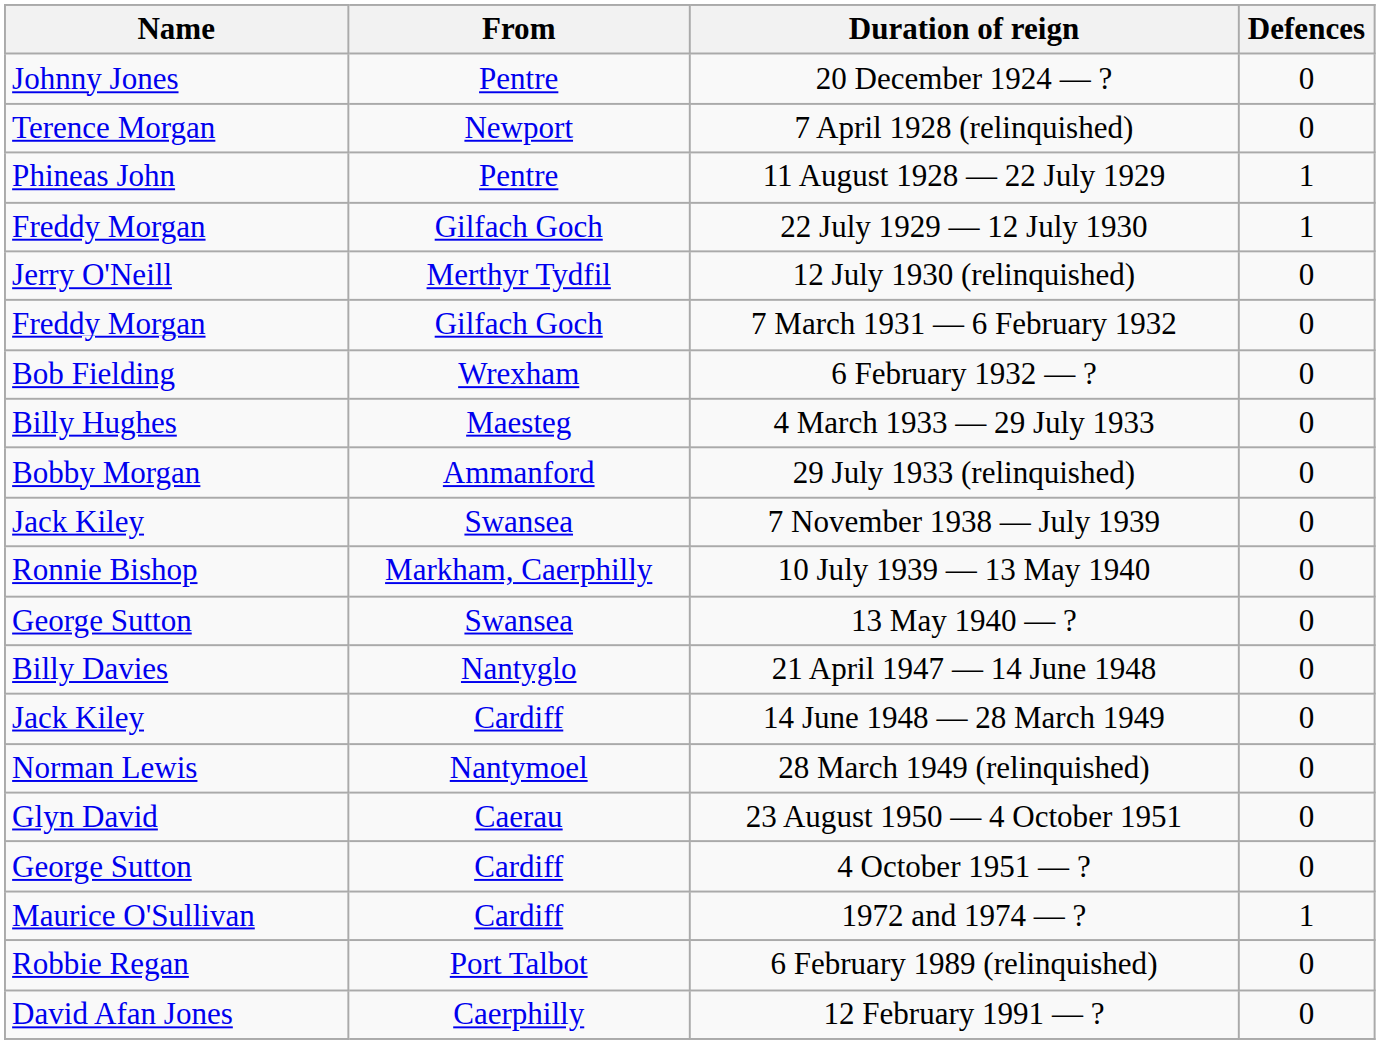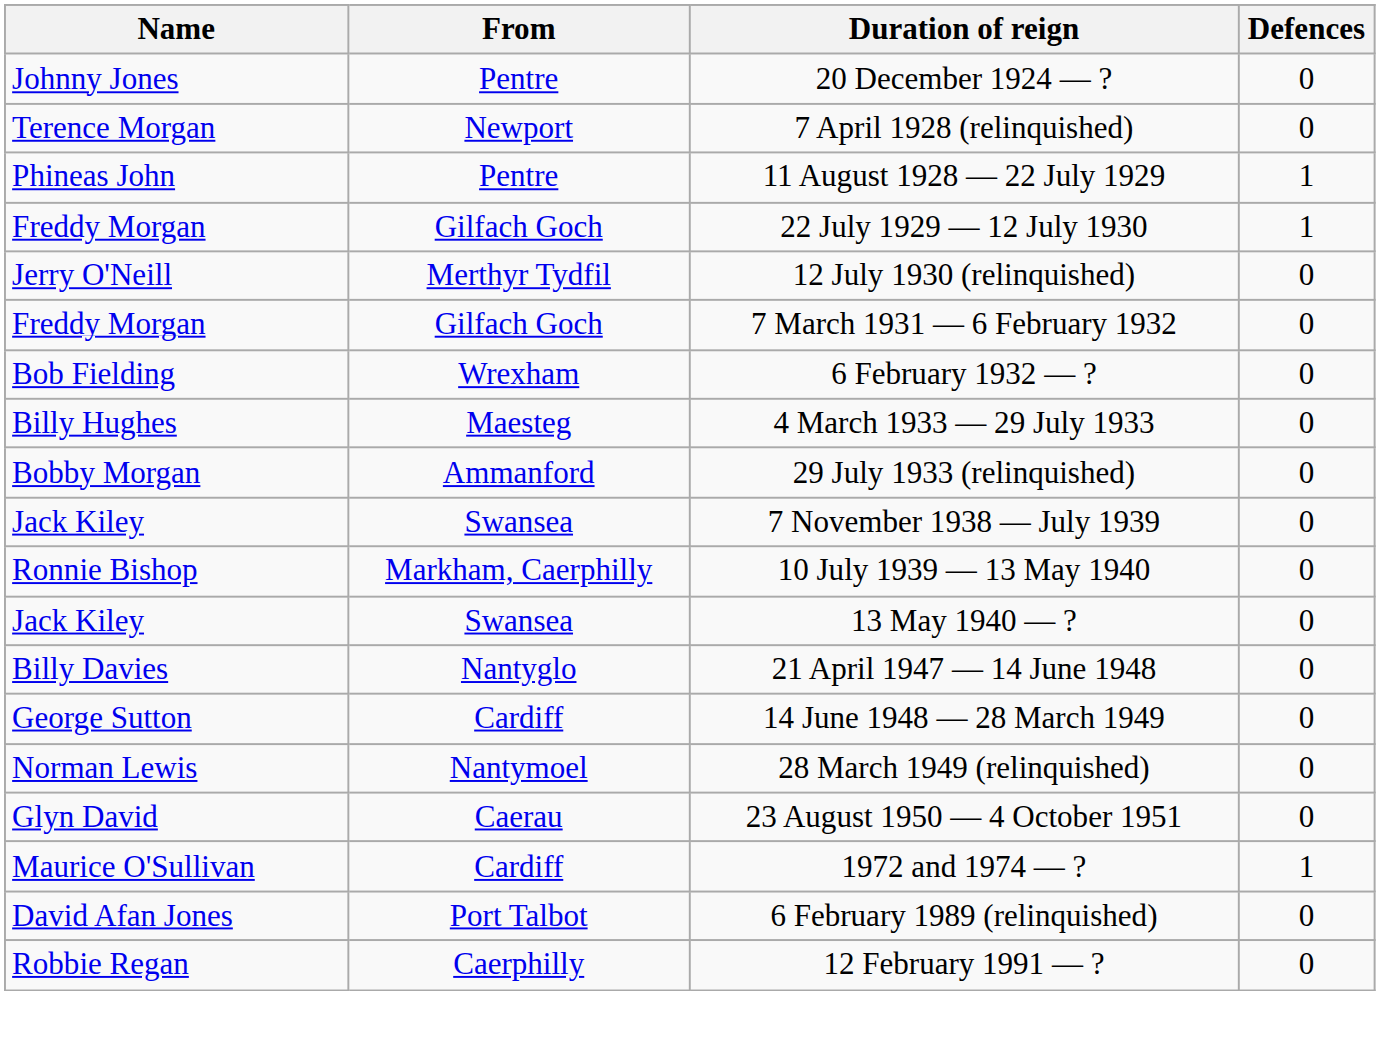 <table class="wikitable" style="width:80%;">
 <tr>
 <th style="width:25%;">Name</th>
 <th style="width:25%;">From</th>
 <th style="width:40%;">Duration of reign</th>
 <th style="width:10%;">Defences</th>
 </tr>
 <tr align=center>
 <td align=left><a href='#'>Johnny Jones</a></td>
 <td><a href='#'>Pentre</a></td>
 <td>20 December 1924 — ?</td>
 <td>0</td>
 </tr>
 <tr align=center>
 <td align=left><a href='#'>Terence Morgan</a></td>
 <td><a href='#'>Newport</a></td>
 <td>7 April 1928 (relinquished)</td>
 <td>0</td>
 </tr>
 <tr align=center>
 <td align=left><a href='#'>Phineas John</a></td>
 <td><a href='#'>Pentre</a></td>
 <td>11 August 1928 — 22 July 1929</td>
 <td>1</td>
 </tr>
 <tr align=center>
 <td align=left><a href='#'>Freddy Morgan</a></td>
 <td><a href='#'>Gilfach Goch</a></td>
 <td>22 July 1929 — 12 July 1930</td>
 <td>1</td>
 </tr>
 <tr align=center>
 <td align=left><a href='#'>Jerry O'Neill</a></td>
 <td><a href='#'>Merthyr Tydfil</a></td>
 <td>12 July 1930 (relinquished)</td>
 <td>0</td>
 </tr>
 <tr align=center>
 <td align=left><a href='#'>Freddy Morgan</a></td>
 <td><a href='#'>Gilfach Goch</a></td>
 <td>7 March 1931 — 6 February 1932</td>
 <td>0</td>
 </tr>
 <tr align=center>
 <td align=left><a href='#'>Bob Fielding</a></td>
 <td><a href='#'>Wrexham</a></td>
 <td>6 February 1932 — ?</td>
 <td>0</td>
 </tr>
 <tr align=center>
 <td align=left><a href='#'>Billy Hughes</a></td>
 <td><a href='#'>Maesteg</a></td>
 <td>4 March 1933 — 29 July 1933</td>
 <td>0</td>
 </tr>
 <tr align=center>
 <td align=left><a href='#'>Bobby Morgan</a></td>
 <td><a href='#'>Ammanford</a></td>
 <td>29 July 1933 (relinquished)</td>
 <td>0</td>
 </tr>
 <tr align=center>
 <td align=left><a href='#'>Jack Kiley</a></td>
 <td><a href='#'>Swansea</a></td>
 <td>7 November 1938 — July 1939</td>
 <td>0</td>
 </tr>
 <tr align=center>
 <td align=left><a href='#'>Ronnie Bishop</a></td>
 <td><a href='#'>Markham, Caerphilly</a></td>
 <td>10 July 1939 — 13 May 1940</td>
 <td>0</td>
 </tr>
 <tr align=center>
-<td align=left><a href='#'>George Sutton</a></td>
+<td align=left><a href='#'>Jack Kiley</a></td>
 <td><a href='#'>Swansea</a></td>
 <td>13 May 1940 — ?</td>
 <td>0</td>
 </tr>
 <tr align=center>
 <td align=left><a href='#'>Billy Davies</a></td>
 <td><a href='#'>Nantyglo</a></td>
 <td>21 April 1947 — 14 June 1948</td>
 <td>0</td>
 </tr>
 <tr align=center>
-<td align=left><a href='#'>Jack Kiley</a></td>
+<td align=left><a href='#'>George Sutton</a></td>
 <td><a href='#'>Cardiff</a></td>
 <td>14 June 1948 — 28 March 1949</td>
 <td>0</td>
 </tr>
 <tr align=center>
 <td align=left><a href='#'>Norman Lewis</a></td>
 <td><a href='#'>Nantymoel</a></td>
 <td>28 March 1949  (relinquished)</td>
 <td>0</td>
 </tr>
 <tr align=center>
 <td align=left><a href='#'>Glyn David</a></td>
 <td><a href='#'>Caerau</a></td>
 <td>23 August 1950 — 4 October 1951</td>
 <td>0</td>
 </tr>
 <tr align=center>
-<td align=left><a href='#'>George Sutton</a></td>
-<td><a href='#'>Cardiff</a></td>
-<td>4 October 1951 — ?</td>
-<td>0</td>
-</tr>
-<tr align=center>
 <td align=left><a href='#'>Maurice O'Sullivan</a></td>
 <td><a href='#'>Cardiff</a></td>
 <td>1972 and 1974 — ?</td>
 <td>1</td>
 </tr>
 <tr align=center>
-<td align=left><a href='#'>Robbie Regan</a></td>
+<td align=left><a href='#'>David Afan Jones</a></td>
 <td><a href='#'>Port Talbot</a></td>
 <td>6 February 1989 (relinquished)</td>
 <td>0</td>
 </tr>
 <tr align=center>
-<td align=left><a href='#'>David Afan Jones</a></td>
+<td align=left><a href='#'>Robbie Regan</a></td>
 <td><a href='#'>Caerphilly</a></td>
 <td>12 February 1991 — ?</td>
 <td>0</td>
 </tr>
 </table>
